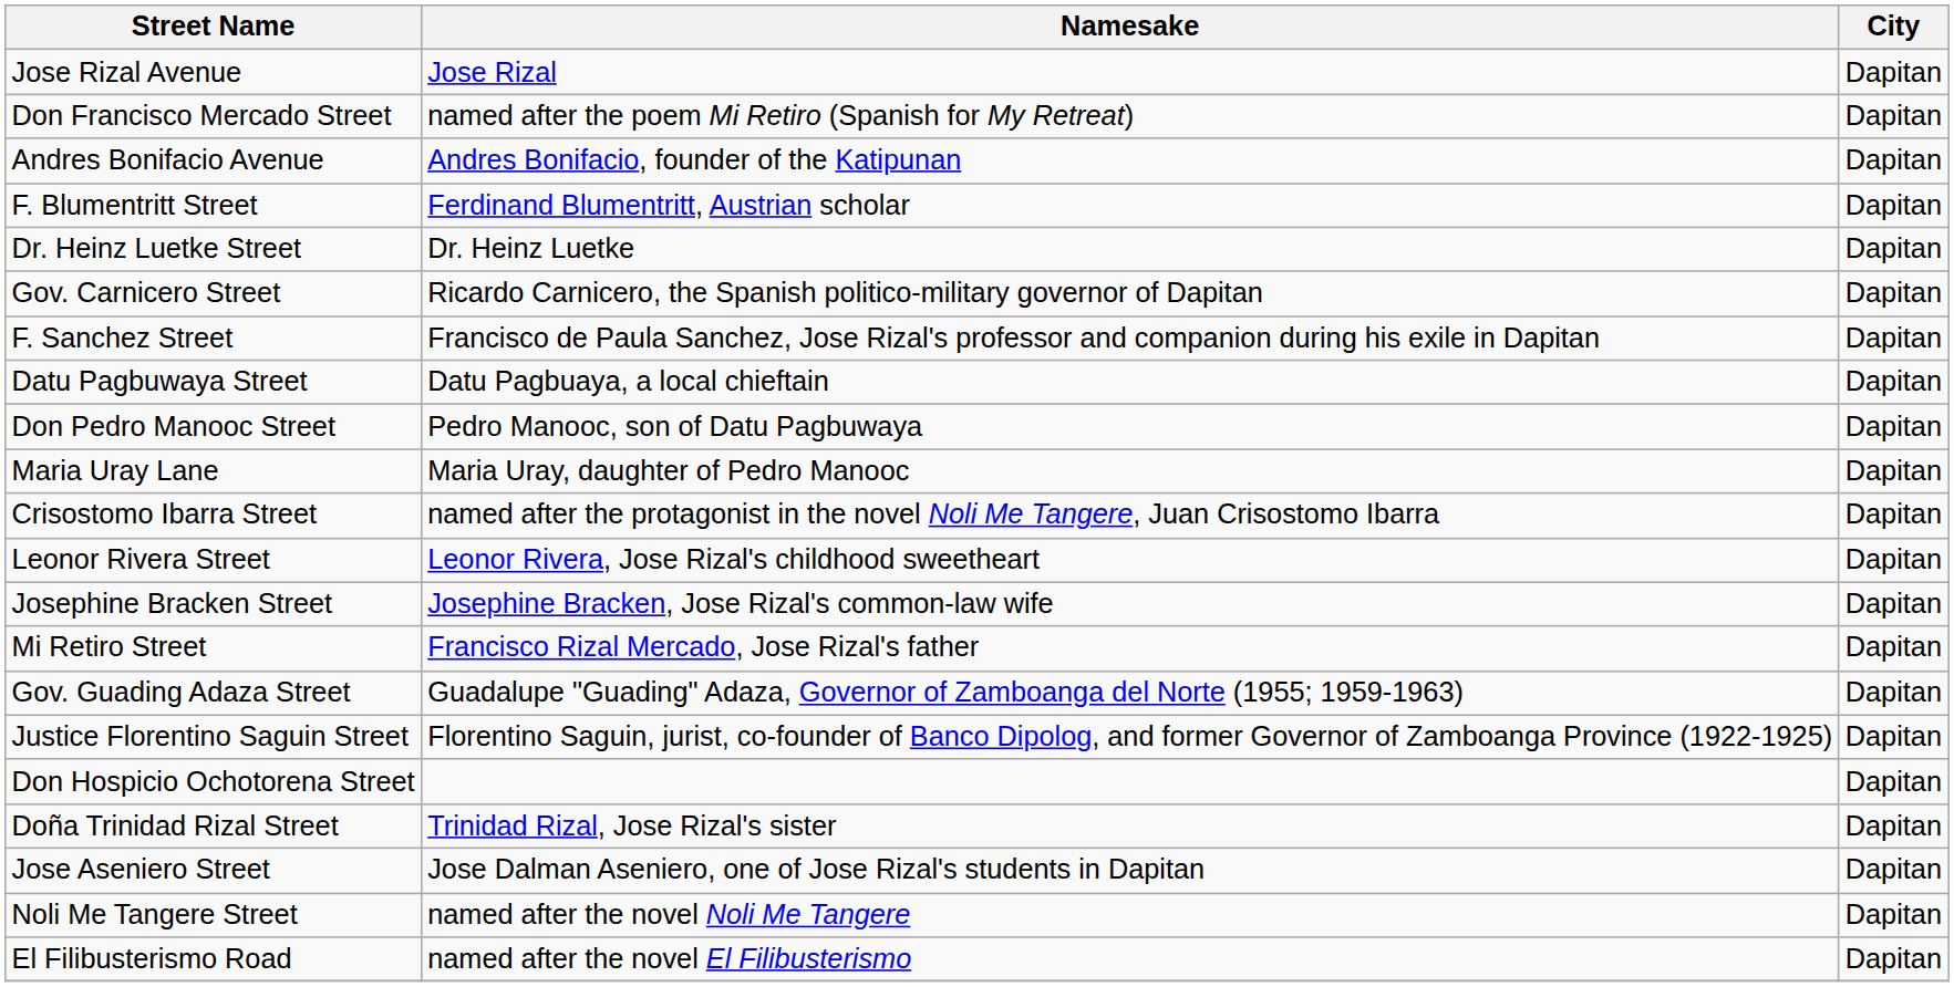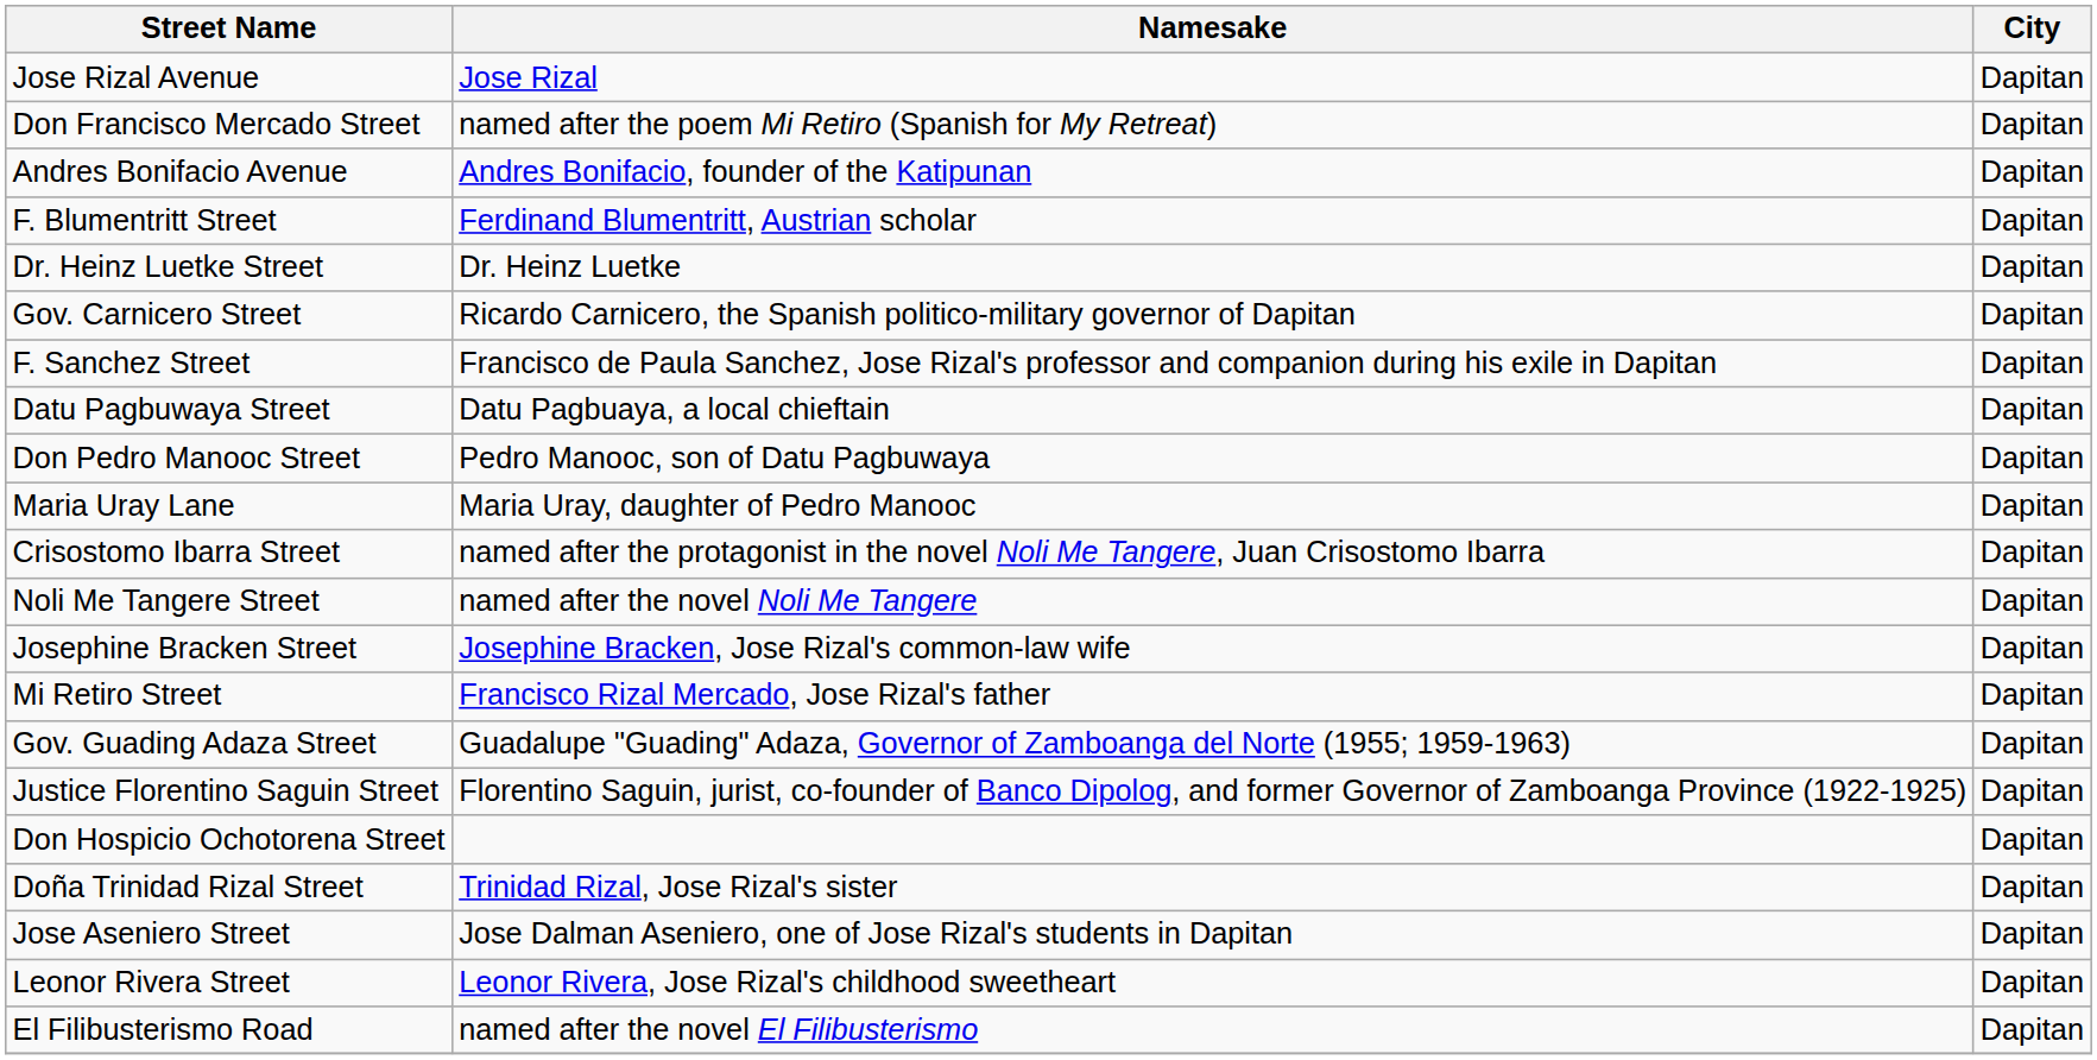 <table class="wikitable sortable">
 <tr>
 <th>Street Name</th>
 <th>Namesake</th>
 <th>City</th>
 </tr>
 <tr>
 <td>Jose Rizal Avenue</td>
 <td><a href='#'>Jose Rizal</a></td>
 <td>Dapitan</td>
 </tr>
 <tr>
 <td>Don Francisco Mercado Street</td>
 <td>named after the poem <em>Mi Retiro</em> (Spanish for <em>My Retreat</em>)</td>
 <td>Dapitan</td>
 </tr>
 <tr>
 <td>Andres Bonifacio Avenue</td>
 <td><a href='#'>Andres Bonifacio</a>, founder of the <a href='#'>Katipunan</a></td>
 <td>Dapitan</td>
 </tr>
 <tr>
 <td>F. Blumentritt Street</td>
 <td><a href='#'>Ferdinand Blumentritt</a>, <a href='#'>Austrian</a> scholar</td>
 <td>Dapitan</td>
 </tr>
 <tr>
 <td>Dr. Heinz Luetke Street</td>
 <td>Dr. Heinz Luetke</td>
 <td>Dapitan</td>
 </tr>
 <tr>
 <td>Gov. Carnicero Street</td>
 <td>Ricardo Carnicero, the Spanish politico-military governor of Dapitan</td>
 <td>Dapitan</td>
 </tr>
 <tr>
 <td>F. Sanchez Street</td>
 <td>Francisco de Paula Sanchez, Jose Rizal's professor and companion during his exile in Dapitan</td>
 <td>Dapitan</td>
 </tr>
 <tr>
 <td>Datu Pagbuwaya Street</td>
 <td>Datu Pagbuaya, a local chieftain</td>
 <td>Dapitan</td>
 </tr>
 <tr>
 <td>Don Pedro Manooc Street</td>
 <td>Pedro Manooc, son of Datu Pagbuwaya</td>
 <td>Dapitan</td>
 </tr>
 <tr>
 <td>Maria Uray Lane</td>
 <td>Maria Uray, daughter of Pedro Manooc</td>
 <td>Dapitan</td>
 </tr>
 <tr>
 <td>Crisostomo Ibarra Street</td>
 <td>named after the protagonist in the novel <em><a href='#'>Noli Me Tangere</a></em>, Juan Crisostomo Ibarra</td>
 <td>Dapitan</td>
 </tr>
 <tr>
-<td>Leonor Rivera Street</td>
-<td><a href='#'>Leonor Rivera</a>, Jose Rizal's childhood sweetheart</td>
+<td>Noli Me Tangere Street</td>
+<td>named after the novel <em><a href='#'>Noli Me Tangere</a></em></td>
 <td>Dapitan</td>
 </tr>
 <tr>
 <td>Josephine Bracken Street</td>
 <td><a href='#'>Josephine Bracken</a>, Jose Rizal's common-law wife</td>
 <td>Dapitan</td>
 </tr>
 <tr>
 <td>Mi Retiro Street</td>
 <td><a href='#'>Francisco Rizal Mercado</a>, Jose Rizal's father</td>
 <td>Dapitan</td>
 </tr>
 <tr>
 <td>Gov. Guading Adaza Street</td>
 <td>Guadalupe "Guading" Adaza, <a href='#'>Governor of Zamboanga del Norte</a> (1955; 1959-1963)</td>
 <td>Dapitan</td>
 </tr>
 <tr>
 <td>Justice Florentino Saguin Street</td>
 <td>Florentino Saguin, jurist, co-founder of <a href='#'>Banco Dipolog</a>, and former Governor of Zamboanga Province (1922-1925)</td>
 <td>Dapitan</td>
 </tr>
 <tr>
 <td>Don Hospicio Ochotorena Street</td>
 <td></td>
 <td>Dapitan</td>
 </tr>
 <tr>
 <td>Doña Trinidad Rizal Street</td>
 <td><a href='#'>Trinidad Rizal</a>, Jose Rizal's sister</td>
 <td>Dapitan</td>
 </tr>
 <tr>
 <td>Jose Aseniero Street</td>
 <td>Jose Dalman Aseniero, one of Jose Rizal's students in Dapitan</td>
 <td>Dapitan</td>
 </tr>
 <tr>
-<td>Noli Me Tangere Street</td>
-<td>named after the novel <em><a href='#'>Noli Me Tangere</a></em></td>
+<td>Leonor Rivera Street</td>
+<td><a href='#'>Leonor Rivera</a>, Jose Rizal's childhood sweetheart</td>
 <td>Dapitan</td>
 </tr>
 <tr>
 <td>El Filibusterismo Road</td>
 <td>named after the novel <em><a href='#'>El Filibusterismo</a></em></td>
 <td>Dapitan</td>
 </tr>
 <tr>
 </tr>
 </table>
